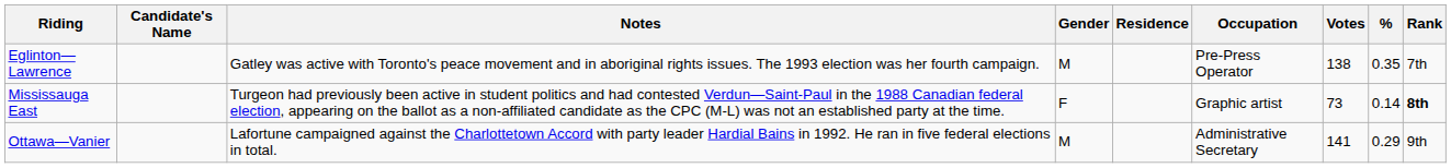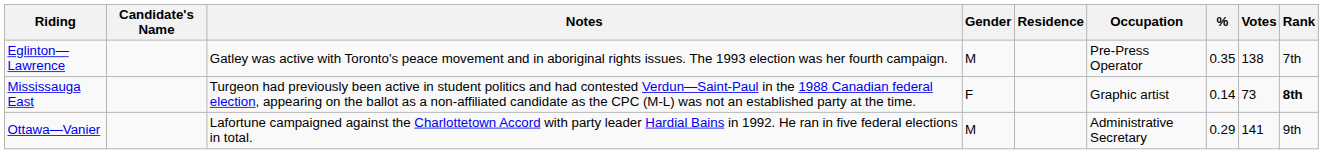 <table class="wikitable sortable" width="100%">
 <tr>
 <th>Riding</th>
 <th>Candidate's Name</th>
 <th>Notes</th>
 <th>Gender</th>
 <th>Residence</th>
 <th>Occupation</th>
+<th>%</th>
 <th>Votes</th>
-<th>%</th>
 <th>Rank</th>
 </tr>
 <tr>
 <td><a href='#'>Eglinton—Lawrence</a></td>
 <td></td>
 <td>Gatley was active with Toronto's peace movement and in aboriginal rights issues. The 1993 election was her fourth campaign.</td>
 <td>M</td>
 <td></td>
 <td>Pre-Press Operator</td>
+<td>0.35</td>
 <td>138</td>
-<td>0.35</td>
 <td>7th</td>
 </tr>
 <tr>
 <td><a href='#'>Mississauga East</a></td>
 <td></td>
 <td>Turgeon had previously been active in student politics and had contested <a href='#'>Verdun—Saint-Paul</a> in the <a href='#'>1988 Canadian federal election</a>, appearing on the ballot as a non-affiliated candidate as the CPC (M-L) was not an established party at the time.</td>
 <td>F</td>
 <td></td>
 <td>Graphic artist</td>
+<td>0.14</td>
 <td>73</td>
-<td>0.14</td>
 <td><strong>8th</strong></td>
 </tr>
 <tr>
 <td><a href='#'>Ottawa—Vanier</a></td>
 <td></td>
 <td>Lafortune campaigned against the <a href='#'>Charlottetown Accord</a> with party leader <a href='#'>Hardial Bains</a> in 1992. He ran in five federal elections in total.</td>
 <td>M</td>
 <td></td>
 <td>Administrative Secretary</td>
+<td>0.29</td>
 <td>141</td>
-<td>0.29</td>
 <td>9th</td>
 </tr>
 </table>
